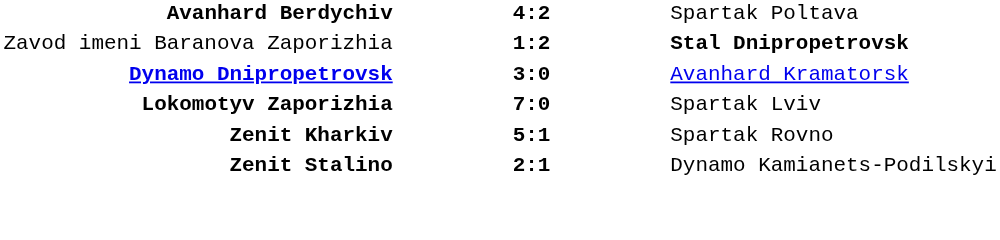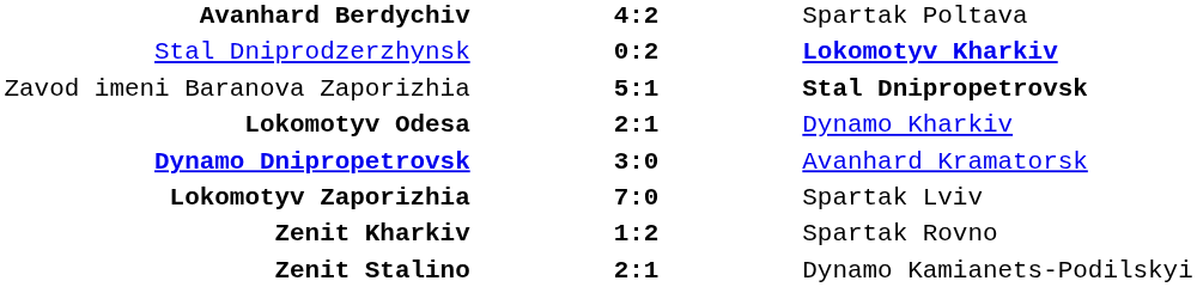 <table width=100% cellspacing=1>
 <tr>
 <th width=20%></th>
 <th width=12%></th>
 <th width=20%></th>
 <th></th>
 </tr>
 <tr style=font-size:90%>
 <td align=right><strong>Avanhard Berdychiv</strong></td>
 <td align=center><strong>4:2</strong></td>
 <td>Spartak Poltava</td>
 <td align=center></td>
 </tr>
 <tr style=font-size:90%>
+<td align=right><a href='#'>Stal Dniprodzerzhynsk</a></td>
+<td align=center><strong>0:2</strong></td>
+<td><strong><a href='#'>Lokomotyv Kharkiv</a></strong></td>
+<td align=center></td>
+</tr>
+<tr style=font-size:90%>
 <td align=right>Zavod imeni Baranova Zaporizhia</td>
-<td align=center><strong>1:2</strong></td>
+<td align=center><strong>5:1</strong></td>
 <td><strong>Stal Dnipropetrovsk</strong></td>
+<td align=center></td>
+</tr>
+<tr style=font-size:90%>
+<td align=right><strong>Lokomotyv Odesa</strong></td>
+<td align=center><strong>2:1</strong></td>
+<td><a href='#'>Dynamo Kharkiv</a></td>
 <td align=center></td>
 </tr>
 <tr style=font-size:90%>
 <td align=right><strong><a href='#'>Dynamo Dnipropetrovsk</a></strong></td>
 <td align=center><strong>3:0</strong></td>
 <td><a href='#'>Avanhard Kramatorsk</a></td>
 <td align=center></td>
 </tr>
 <tr style=font-size:90%>
 <td align=right><strong>Lokomotyv Zaporizhia</strong></td>
 <td align=center><strong>7:0</strong></td>
 <td>Spartak Lviv</td>
 <td align=center></td>
 </tr>
 <tr style=font-size:90%>
 <td align=right><strong>Zenit Kharkiv</strong></td>
-<td align=center><strong>5:1</strong></td>
+<td align=center><strong>1:2</strong></td>
 <td>Spartak Rovno</td>
 <td align=center></td>
 </tr>
 <tr style=font-size:90%>
 <td align=right><strong>Zenit Stalino</strong></td>
 <td align=center><strong>2:1</strong></td>
 <td>Dynamo Kamianets-Podilskyi</td>
 <td align=center></td>
 </tr>
 </table>
